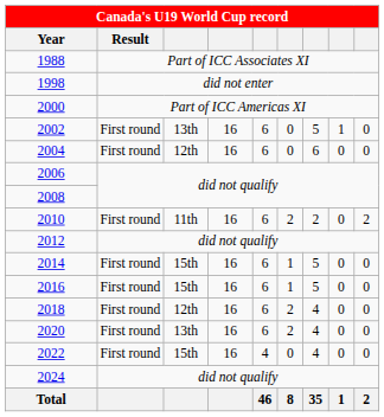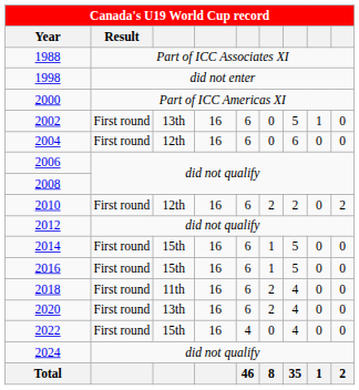 <table class="wikitable" style="font-size:90%; text-align:center;">
 <tr>
 <th style="color:white; background:red;" colspan=9>Canada's U19 World Cup record</th>
 </tr>
 <tr>
 <th width="90">Year</th>
 <th>Result</th>
 <th width="40"></th>
 <th width="40"></th>
 <th width="20"></th>
 <th width="20"></th>
 <th width="20"></th>
 <th width="20"></th>
 <th width="20"></th>
 </tr>
 <tr>
 <td> <a href='#'>1988</a></td>
 <td colspan=8><em>Part of ICC Associates XI</em></td>
 </tr>
 <tr>
 <td> <a href='#'>1998</a></td>
 <td colspan=8><em>did not enter</em></td>
 </tr>
 <tr>
 <td> <a href='#'>2000</a></td>
 <td colspan=8><em>Part of ICC Americas XI</em></td>
 </tr>
 <tr>
 <td> <a href='#'>2002</a></td>
 <td>First round</td>
 <td>13th</td>
 <td>16</td>
 <td>6</td>
 <td>0</td>
 <td>5</td>
 <td>1</td>
 <td>0</td>
 </tr>
 <tr>
 <td> <a href='#'>2004</a></td>
 <td>First round</td>
 <td>12th</td>
 <td>16</td>
 <td>6</td>
 <td>0</td>
 <td>6</td>
 <td>0</td>
 <td>0</td>
 </tr>
 <tr>
 <td> <a href='#'>2006</a></td>
 <td colspan=8 rowspan=2><em>did not qualify</em></td>
 </tr>
 <tr>
 <td> <a href='#'>2008</a></td>
 </tr>
 <tr>
 <td> <a href='#'>2010</a></td>
 <td>First round</td>
-<td>11th</td>
+<td>12th</td>
 <td>16</td>
 <td>6</td>
 <td>2</td>
 <td>2</td>
 <td>0</td>
 <td>2</td>
 </tr>
 <tr>
 <td> <a href='#'>2012</a></td>
 <td colspan=8><em>did not qualify</em></td>
 </tr>
 <tr>
 <td> <a href='#'>2014</a></td>
 <td>First round</td>
 <td>15th</td>
 <td>16</td>
 <td>6</td>
 <td>1</td>
 <td>5</td>
 <td>0</td>
 <td>0</td>
 </tr>
 <tr>
 <td> <a href='#'>2016</a></td>
 <td>First round</td>
 <td>15th</td>
 <td>16</td>
 <td>6</td>
 <td>1</td>
 <td>5</td>
 <td>0</td>
 <td>0</td>
 </tr>
 <tr>
 <td> <a href='#'>2018</a></td>
 <td>First round</td>
-<td>12th</td>
+<td>11th</td>
 <td>16</td>
 <td>6</td>
 <td>2</td>
 <td>4</td>
 <td>0</td>
 <td>0</td>
 </tr>
 <tr>
 <td> <a href='#'>2020</a></td>
 <td>First round</td>
 <td>13th</td>
 <td>16</td>
 <td>6</td>
 <td>2</td>
 <td>4</td>
 <td>0</td>
 <td>0</td>
 </tr>
 <tr>
 <td> <a href='#'>2022</a></td>
 <td>First round</td>
 <td>15th</td>
 <td>16</td>
 <td>4</td>
 <td>0</td>
 <td>4</td>
 <td>0</td>
 <td>0</td>
 </tr>
 <tr>
 <td> <a href='#'>2024</a></td>
 <td colspan=8><em>did not qualify</em></td>
 </tr>
 <tr>
 <th>Total</th>
 <th></th>
 <th></th>
 <th></th>
 <th>46</th>
 <th>8</th>
 <th>35</th>
 <th>1</th>
 <th>2</th>
 </tr>
 </table>
